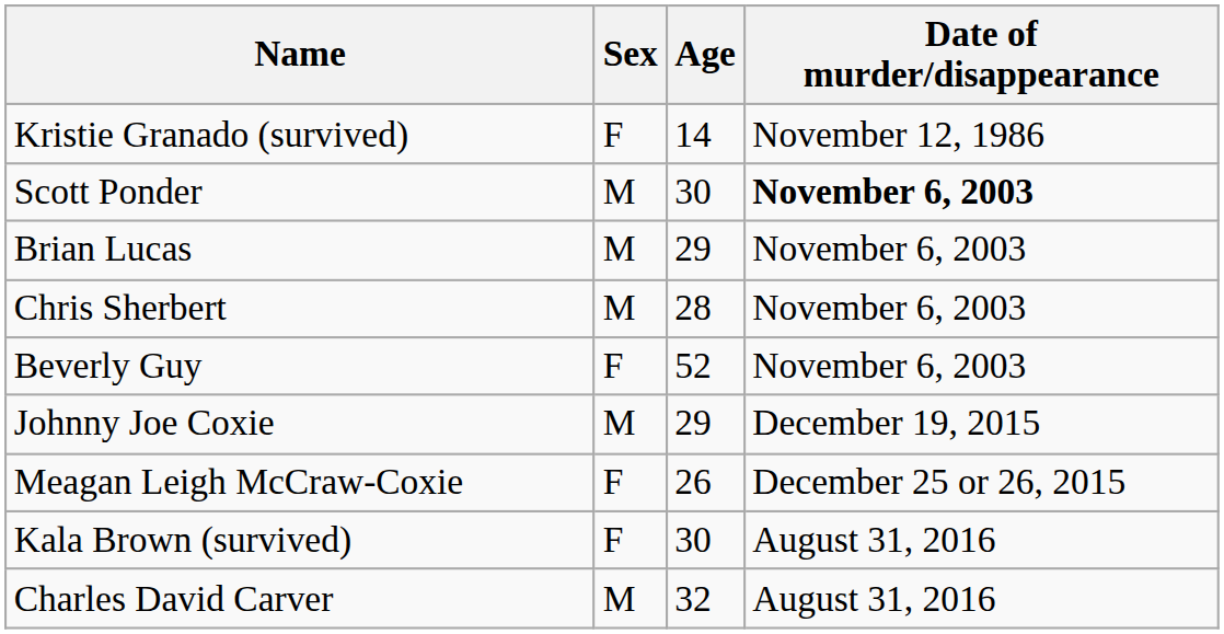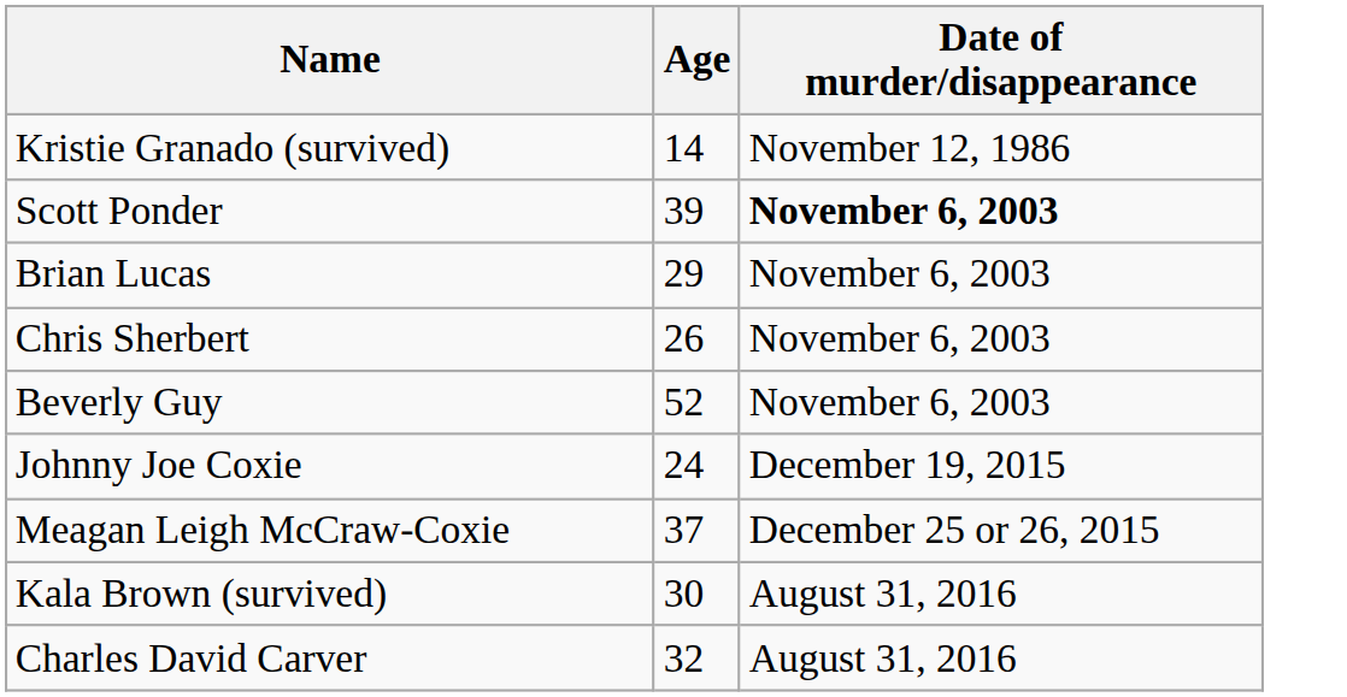 <table border="1" class="wikitable">
 <tr>
 <th width="250">Name</th>
-<th>Sex</th>
 <th>Age</th>
 <th width="200">Date of murder/disappearance</th>
 </tr>
 <tr>
 <td>Kristie Granado (survived)</td>
-<td>F</td>
 <td>14</td>
 <td>November 12, 1986</td>
 </tr>
 <tr>
 <td>Scott Ponder</td>
-<td>M</td>
-<td>30</td>
+<td>39</td>
 <td><strong>November 6, 2003</strong></td>
 </tr>
 <tr>
 <td>Brian Lucas</td>
-<td>M</td>
 <td>29</td>
 <td>November 6, 2003</td>
 </tr>
 <tr>
 <td>Chris Sherbert</td>
-<td>M</td>
-<td>28</td>
+<td>26</td>
 <td>November 6, 2003</td>
 </tr>
 <tr>
 <td>Beverly Guy</td>
-<td>F</td>
 <td>52</td>
 <td>November 6, 2003</td>
 </tr>
 <tr>
 <td>Johnny Joe Coxie</td>
-<td>M</td>
-<td>29</td>
+<td>24</td>
 <td>December 19, 2015</td>
 </tr>
 <tr>
 <td>Meagan Leigh McCraw-Coxie</td>
-<td>F</td>
-<td>26</td>
+<td>37</td>
 <td>December 25 or 26, 2015</td>
 </tr>
 <tr>
 <td>Kala Brown (survived)</td>
-<td>F</td>
 <td>30</td>
 <td>August 31, 2016</td>
 </tr>
 <tr>
 <td>Charles David Carver</td>
-<td>M</td>
 <td>32</td>
 <td>August 31, 2016</td>
 </tr>
 </table>
